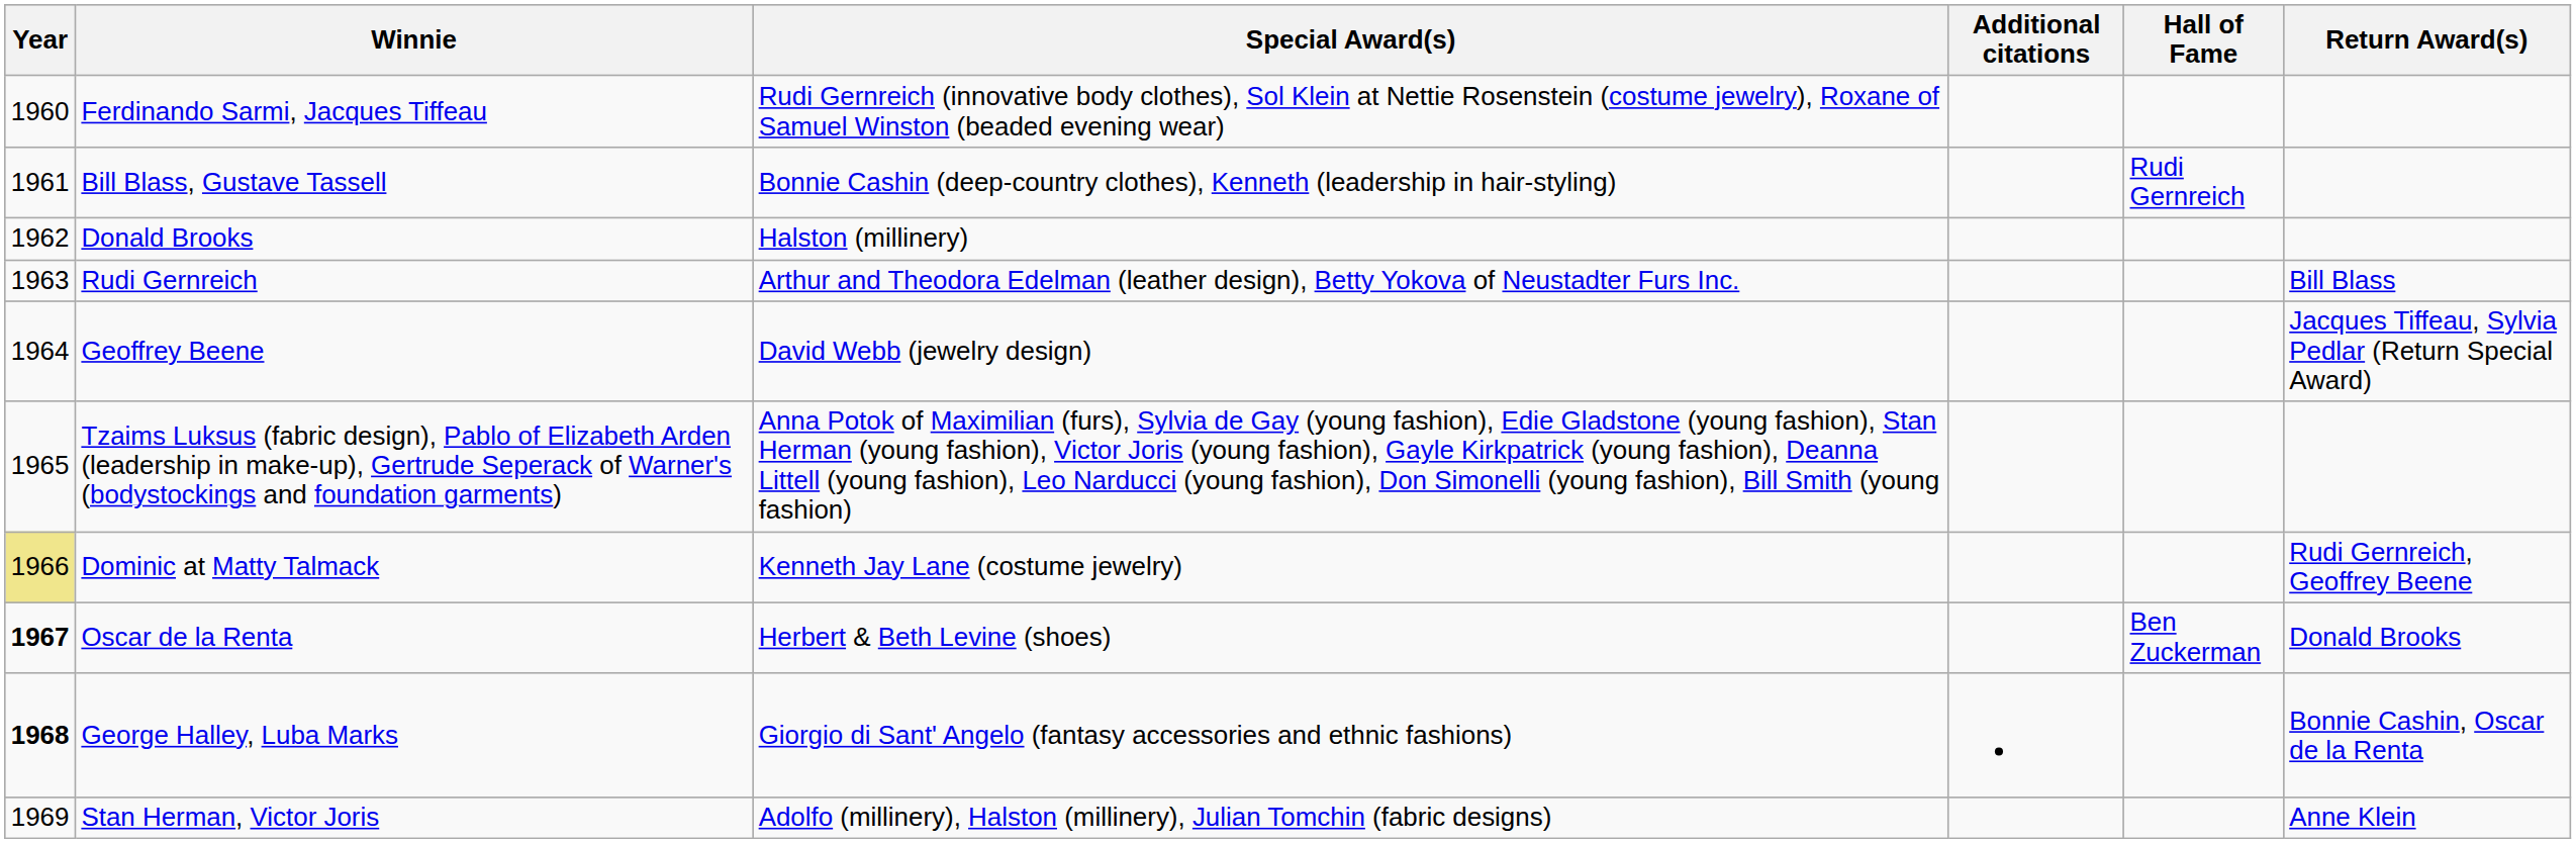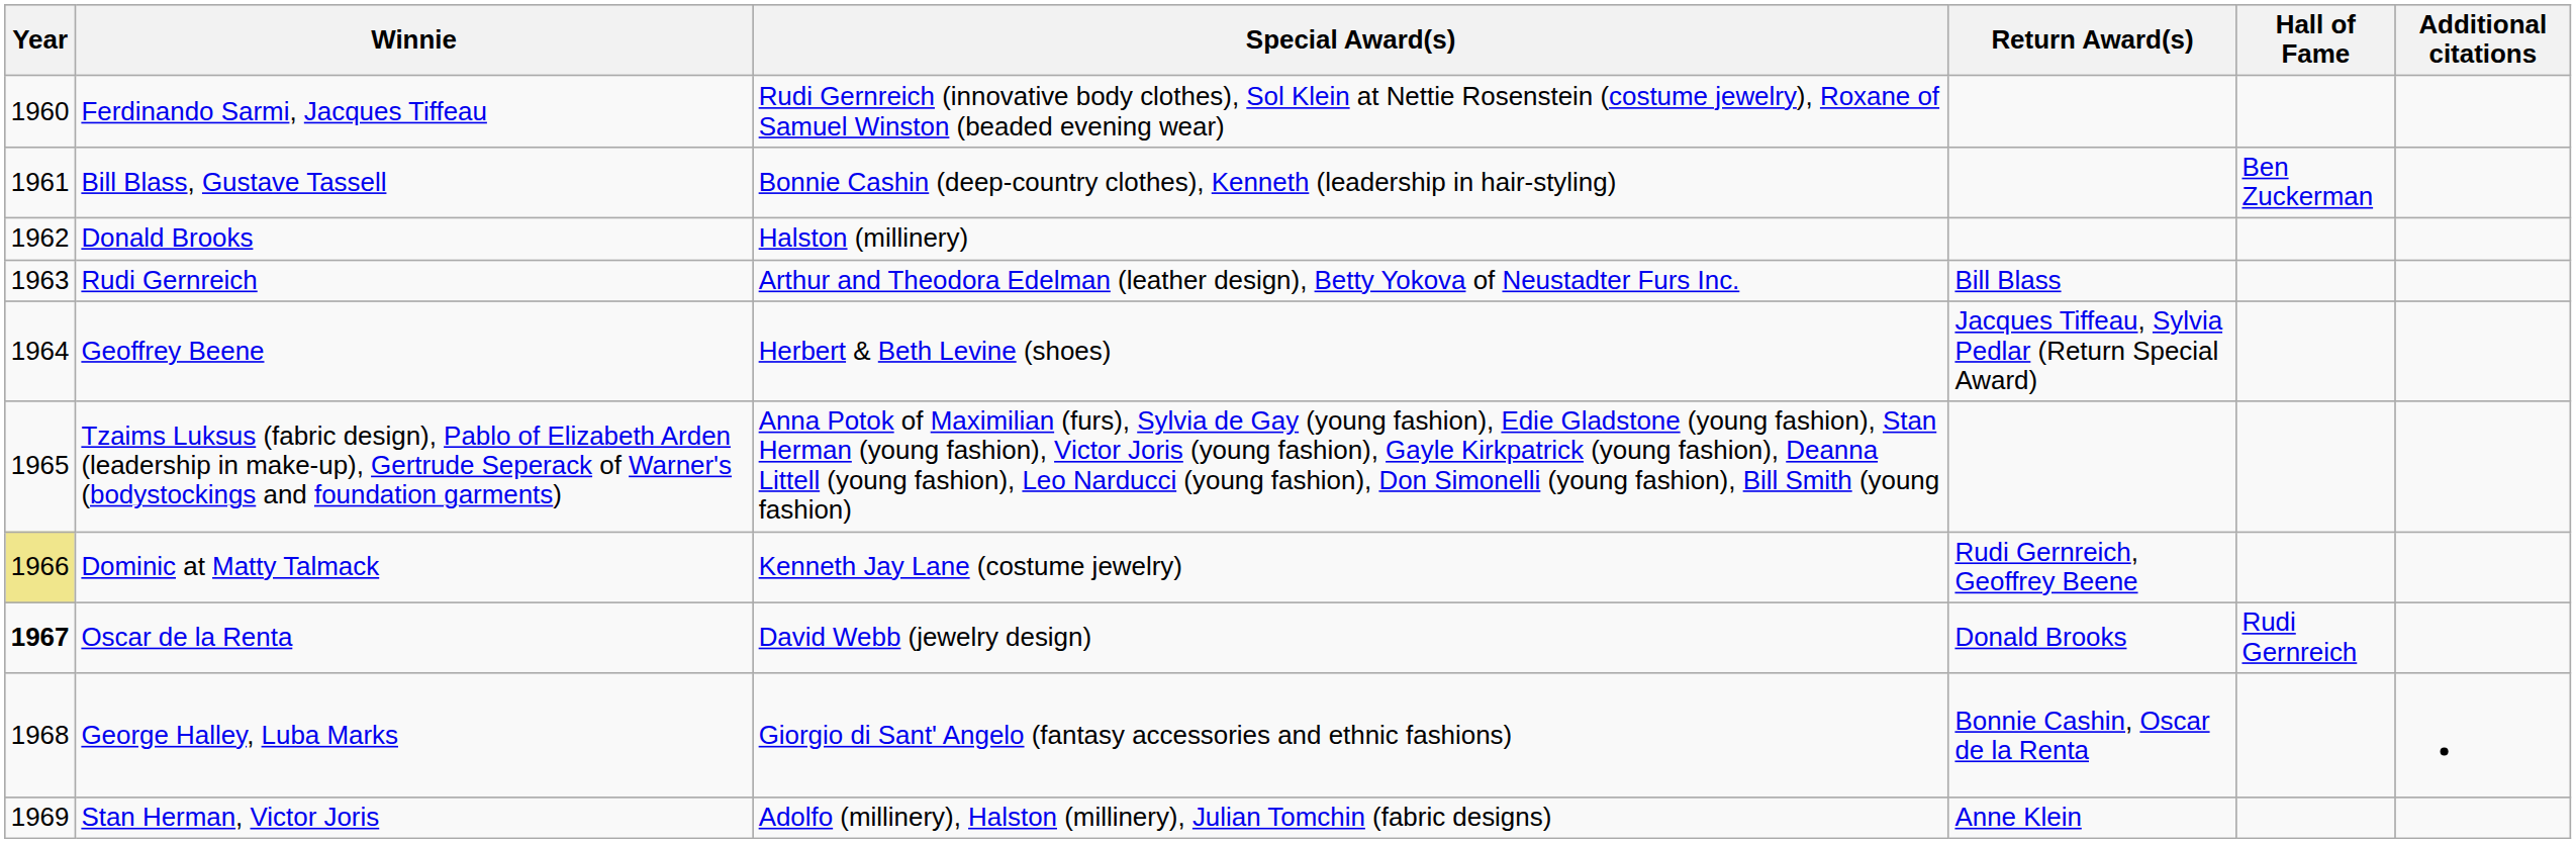 <table class="wikitable">
 <tr>
 <th>Year</th>
 <th>Winnie</th>
 <th>Special Award(s)</th>
+<th>Return Award(s)</th>
+<th>Hall of Fame</th>
 <th>Additional citations</th>
-<th>Hall of Fame</th>
-<th>Return Award(s)</th>
 </tr>
 <tr>
 <td>1960</td>
 <td><a href='#'>Ferdinando Sarmi</a>, <a href='#'>Jacques Tiffeau</a></td>
 <td><a href='#'>Rudi Gernreich</a> (innovative body clothes), <a href='#'>Sol Klein</a> at Nettie Rosenstein (<a href='#'>costume jewelry</a>), <a href='#'>Roxane of Samuel Winston</a> (beaded evening wear)</td>
 <td></td>
 <td></td>
 <td></td>
 </tr>
 <tr>
 <td>1961</td>
 <td><a href='#'>Bill Blass</a>, <a href='#'>Gustave Tassell</a></td>
 <td><a href='#'>Bonnie Cashin</a> (deep-country clothes), <a href='#'>Kenneth</a> (leadership in hair-styling)</td>
 <td></td>
-<td><a href='#'>Rudi Gernreich</a></td>
+<td><a href='#'>Ben Zuckerman</a></td>
 <td></td>
 </tr>
 <tr>
 <td>1962</td>
 <td><a href='#'>Donald Brooks</a></td>
 <td><a href='#'>Halston</a> (millinery)</td>
 <td></td>
 <td></td>
 <td></td>
 </tr>
 <tr>
 <td>1963</td>
 <td><a href='#'>Rudi Gernreich</a></td>
 <td><a href='#'>Arthur and Theodora Edelman</a> (leather design), <a href='#'>Betty Yokova</a> of <a href='#'>Neustadter Furs Inc.</a></td>
+<td><a href='#'>Bill Blass</a></td>
 <td></td>
 <td></td>
-<td><a href='#'>Bill Blass</a></td>
 </tr>
 <tr>
 <td>1964</td>
 <td><a href='#'>Geoffrey Beene</a></td>
-<td><a href='#'>David Webb</a> (jewelry design)</td>
+<td><a href='#'>Herbert</a> & <a href='#'>Beth Levine</a> (shoes)</td>
+<td><a href='#'>Jacques Tiffeau</a>, <a href='#'>Sylvia Pedlar</a> (Return Special Award)</td>
 <td></td>
 <td></td>
-<td><a href='#'>Jacques Tiffeau</a>, <a href='#'>Sylvia Pedlar</a> (Return Special Award)</td>
 </tr>
 <tr>
 <td>1965</td>
 <td><a href='#'>Tzaims Luksus</a> (fabric design), <a href='#'>Pablo of Elizabeth Arden</a> (leadership in make-up), <a href='#'>Gertrude Seperack</a> of <a href='#'>Warner's</a> (<a href='#'>bodystockings</a> and <a href='#'>foundation garments</a>)</td>
 <td><a href='#'>Anna Potok</a> of <a href='#'>Maximilian</a> (furs), <a href='#'>Sylvia de Gay</a> (young fashion), <a href='#'>Edie Gladstone</a> (young fashion), <a href='#'>Stan Herman</a> (young fashion), <a href='#'>Victor Joris</a> (young fashion), <a href='#'>Gayle Kirkpatrick</a> (young fashion), <a href='#'>Deanna Littell</a> (young fashion), <a href='#'>Leo Narducci</a> (young fashion), <a href='#'>Don Simonelli</a> (young fashion), <a href='#'>Bill Smith</a> (young fashion)</td>
 <td></td>
 <td></td>
 <td></td>
 </tr>
 <tr>
 <td style="background: khaki;">1966</td>
 <td><a href='#'>Dominic</a> at <a href='#'>Matty Talmack</a></td>
 <td><a href='#'>Kenneth Jay Lane</a> (costume jewelry)</td>
+<td><a href='#'>Rudi Gernreich</a>, <a href='#'>Geoffrey Beene</a></td>
 <td></td>
 <td></td>
-<td><a href='#'>Rudi Gernreich</a>, <a href='#'>Geoffrey Beene</a></td>
 </tr>
 <tr>
 <td><strong>1967</strong></td>
 <td><a href='#'>Oscar de la Renta</a></td>
-<td><a href='#'>Herbert</a> & <a href='#'>Beth Levine</a> (shoes)</td>
+<td><a href='#'>David Webb</a> (jewelry design)</td>
+<td><a href='#'>Donald Brooks</a></td>
+<td><a href='#'>Rudi Gernreich</a></td>
 <td></td>
-<td><a href='#'>Ben Zuckerman</a></td>
-<td><a href='#'>Donald Brooks</a></td>
 </tr>
 <tr>
-<td><strong>1968</strong></td>
+<td>1968</td>
 <td><a href='#'>George Halley</a>, <a href='#'>Luba Marks</a></td>
 <td><a href='#'>Giorgio di Sant' Angelo</a> (fantasy accessories and ethnic fashions)</td>
+<td><a href='#'>Bonnie Cashin</a>, <a href='#'>Oscar de la Renta</a></td>
+<td></td>
 <td><br><ul><li></li></ul></td>
-<td></td>
-<td><a href='#'>Bonnie Cashin</a>, <a href='#'>Oscar de la Renta</a></td>
 </tr>
 <tr>
 <td>1969</td>
 <td><a href='#'>Stan Herman</a>, <a href='#'>Victor Joris</a></td>
 <td><a href='#'>Adolfo</a> (millinery), <a href='#'>Halston</a> (millinery), <a href='#'>Julian Tomchin</a> (fabric designs)</td>
+<td><a href='#'>Anne Klein</a></td>
 <td></td>
 <td></td>
-<td><a href='#'>Anne Klein</a></td>
 </tr>
 </table>
